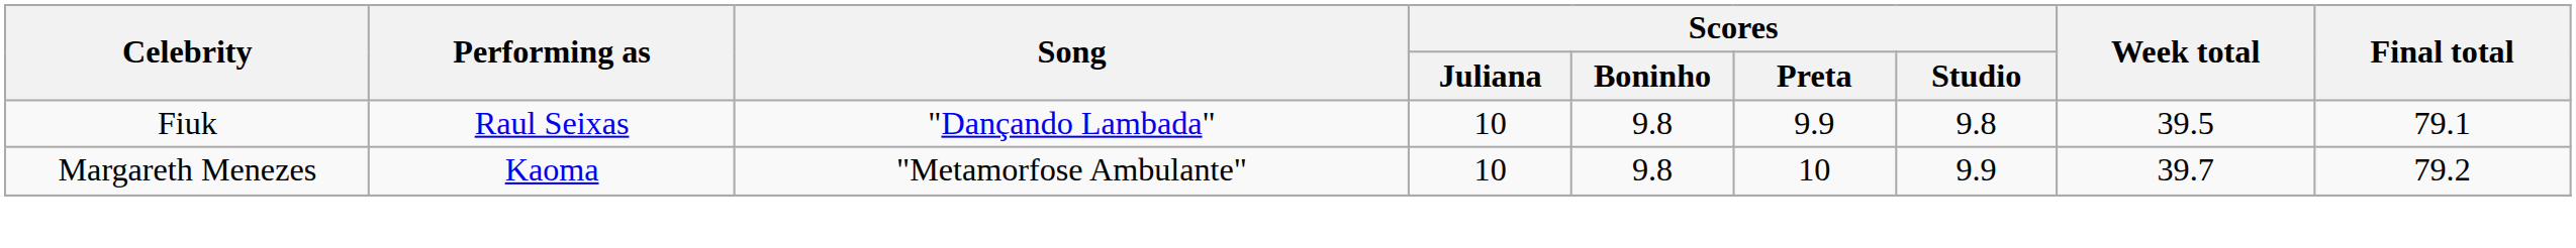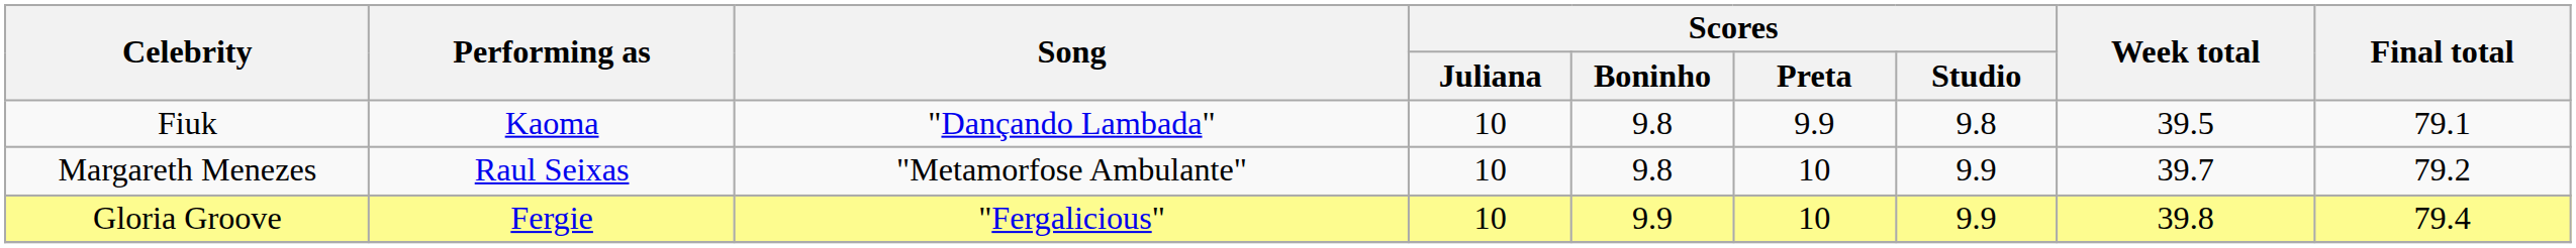 <table class="wikitable" style="font-size:100%; line-height:16px; text-align:center" width="100%">
 <tr>
 <th rowspan=2 width="13.5%">Celebrity</th>
 <th rowspan=2 width="13.5%">Performing as</th>
 <th rowspan=2 width="25.0%">Song</th>
 <th colspan=4 width="24.0%">Scores</th>
 <th rowspan=2 width="09.5%">Week total</th>
 <th rowspan=2 width="09.5%">Final total</th>
 </tr>
 <tr>
 <th width="06.0%">Juliana</th>
 <th width="06.0%">Boninho</th>
 <th width="06.0%">Preta</th>
 <th width="06.0%">Studio</th>
 </tr>
 <tr>
 <td>Fiuk</td>
-<td><a href='#'>Raul Seixas</a></td>
+<td><a href='#'>Kaoma</a></td>
 <td>"<a href='#'>Dançando Lambada</a>"</td>
 <td>10</td>
 <td>9.8</td>
 <td>9.9</td>
 <td>9.8</td>
 <td>39.5</td>
 <td>79.1</td>
 </tr>
 <tr>
 <td>Margareth Menezes</td>
-<td><a href='#'>Kaoma</a></td>
+<td><a href='#'>Raul Seixas</a></td>
 <td>"Metamorfose Ambulante"</td>
 <td>10</td>
 <td>9.8</td>
 <td>10</td>
 <td>9.9</td>
 <td>39.7</td>
 <td>79.2</td>
 </tr>
+<tr bgcolor="#fdfc8f">
+<td>Gloria Groove</td>
+<td><a href='#'>Fergie</a></td>
+<td>"<a href='#'>Fergalicious</a>"</td>
+<td>10</td>
+<td>9.9</td>
+<td>10</td>
+<td>9.9</td>
+<td>39.8</td>
+<td>79.4</td>
+</tr>
 <tr>
 </tr>
 </table>
